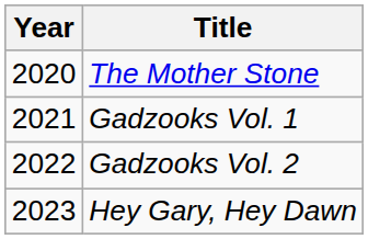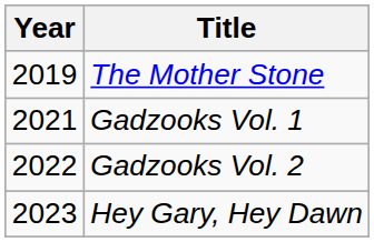 <table class="wikitable plainrowheaders">
 <tr>
 <th>Year</th>
 <th>Title</th>
 </tr>
 <tr>
-<td>2020</td>
+<td>2019</td>
 <td><em><a href='#'>The Mother Stone</a></em></td>
 </tr>
 <tr>
 <td>2021</td>
 <td><em>Gadzooks Vol. 1</em></td>
 </tr>
 <tr>
 <td>2022</td>
 <td><em>Gadzooks Vol. 2</em></td>
 </tr>
 <tr>
 <td>2023</td>
 <td><em>Hey Gary, Hey Dawn</em></td>
 </tr>
 </table>
